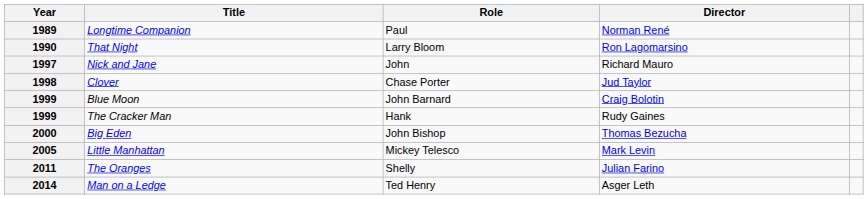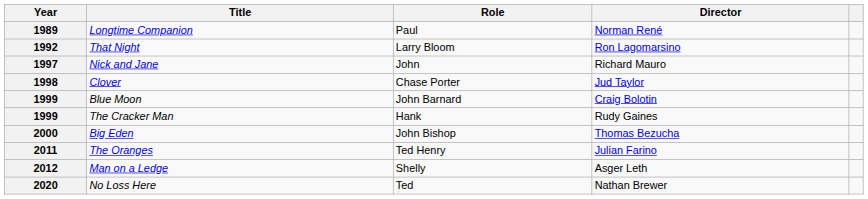 <table class="wikitable plainrowheaders sortable" style="width:100%;">
 <tr>
 <th scope="col" 3%>Year</th>
 <th scope="col" 15%>Title</th>
 <th scope="col" 15%>Role</th>
 <th scope="col" 15%>Director</th>
 <th scope="col" 3% class=unsortable></th>
 </tr>
 <tr>
 <th scope="row">1989</th>
 <td><em><a href='#'>Longtime Companion</a></em></td>
 <td>Paul</td>
 <td><a href='#'>Norman René</a></td>
 <td></td>
 </tr>
 <tr>
-<th scope="row">1990</th>
+<th scope="row">1992</th>
 <td><em><a href='#'>That Night</a></em></td>
 <td>Larry Bloom</td>
 <td><a href='#'>Ron Lagomarsino</a></td>
 <td></td>
 </tr>
 <tr>
 <th scope="row">1997</th>
 <td><em><a href='#'>Nick and Jane</a></em></td>
 <td>John</td>
 <td>Richard Mauro</td>
 <td></td>
 </tr>
 <tr>
 <th scope="row">1998</th>
 <td><em><a href='#'>Clover</a></em></td>
 <td>Chase Porter</td>
 <td><a href='#'>Jud Taylor</a></td>
 <td></td>
 </tr>
 <tr>
 <th scope="row">1999</th>
 <td><em>Blue Moon</em></td>
 <td>John Barnard</td>
 <td><a href='#'>Craig Bolotin</a></td>
 <td></td>
 </tr>
 <tr>
 <th scope="row">1999</th>
 <td><em>The Cracker Man</em></td>
 <td>Hank</td>
 <td>Rudy Gaines</td>
 <td></td>
 </tr>
 <tr>
 <th scope="row">2000</th>
 <td><em><a href='#'>Big Eden</a></em></td>
 <td>John Bishop</td>
 <td><a href='#'>Thomas Bezucha</a></td>
 <td></td>
 </tr>
 <tr>
-<th scope="row">2005</th>
-<td><em><a href='#'>Little Manhattan</a></em></td>
-<td>Mickey Telesco</td>
-<td><a href='#'>Mark Levin</a></td>
-<td></td>
-</tr>
-<tr>
 <th scope="row">2011</th>
 <td><em><a href='#'>The Oranges</a></em></td>
-<td>Shelly</td>
+<td>Ted Henry</td>
 <td><a href='#'>Julian Farino</a></td>
 <td></td>
 </tr>
 <tr>
-<th scope="row">2014</th>
+<th scope="row">2012</th>
 <td><em><a href='#'>Man on a Ledge</a></em></td>
-<td>Ted Henry</td>
+<td>Shelly</td>
 <td>Asger Leth</td>
 <td></td>
 </tr>
+<tr>
+<th scope="row">2020</th>
+<td><em>No Loss Here</em></td>
+<td>Ted</td>
+<td>Nathan Brewer</td>
+<td></td>
+</tr>
 </table>
